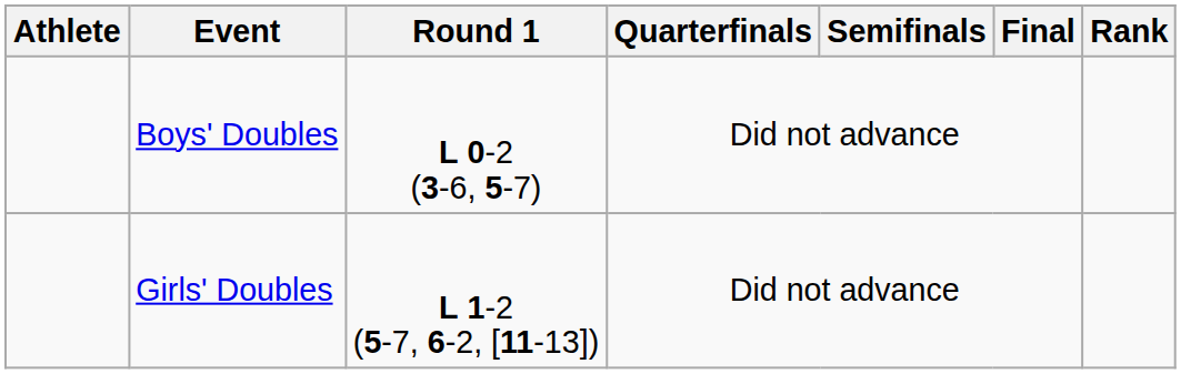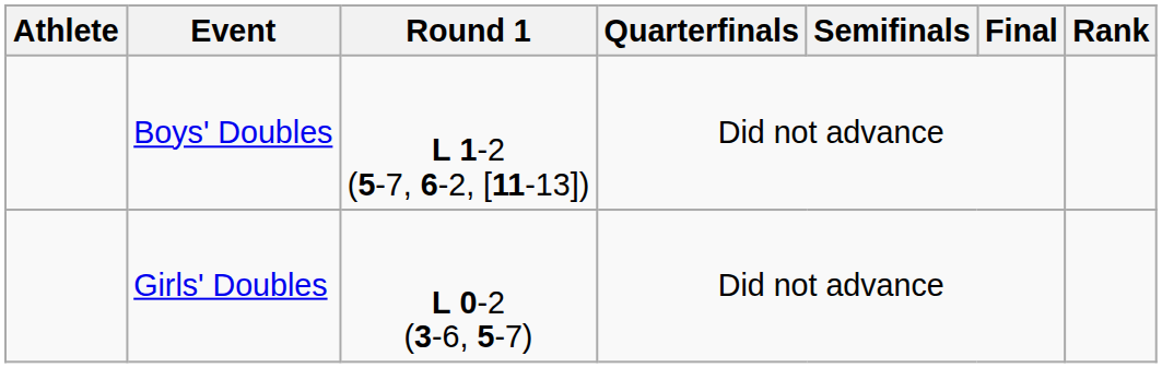 <table class=wikitable style="font-size:90%">
 <tr>
 <th>Athlete</th>
 <th>Event</th>
 <th>Round 1</th>
 <th>Quarterfinals</th>
 <th>Semifinals</th>
 <th>Final</th>
 <th>Rank</th>
 </tr>
 <tr>
 <td> <br></td>
 <td><a href='#'>Boys' Doubles</a></td>
-<td align=center><br><br><strong>L</strong> <strong>0</strong>-2<br> (<strong>3</strong>-6, <strong>5</strong>-7)</td>
+<td align=center><br><br><strong>L</strong> <strong>1</strong>-2<br> (<strong>5</strong>-7, <strong>6</strong>-2, [<strong>11</strong>-13])</td>
 <td colspan=3 align=center>Did not advance</td>
 <td align=center></td>
 </tr>
 <tr>
 <td> <br></td>
 <td><a href='#'>Girls' Doubles</a></td>
-<td align=center><br><br><strong>L</strong> <strong>1</strong>-2<br> (<strong>5</strong>-7, <strong>6</strong>-2, [<strong>11</strong>-13])</td>
+<td align=center><br><br><strong>L</strong> <strong>0</strong>-2<br> (<strong>3</strong>-6, <strong>5</strong>-7)</td>
 <td colspan=3 align=center>Did not advance</td>
 <td align=center></td>
 </tr>
 </table>
